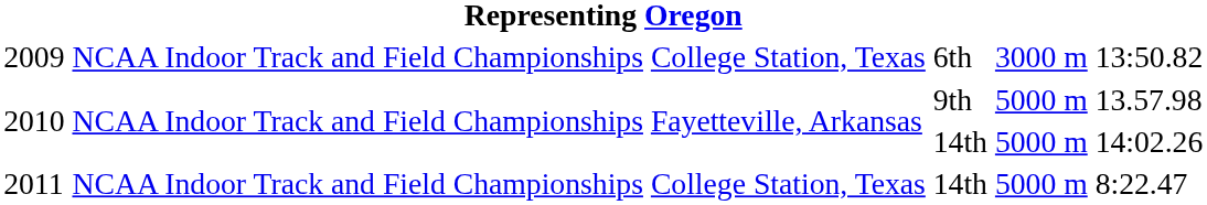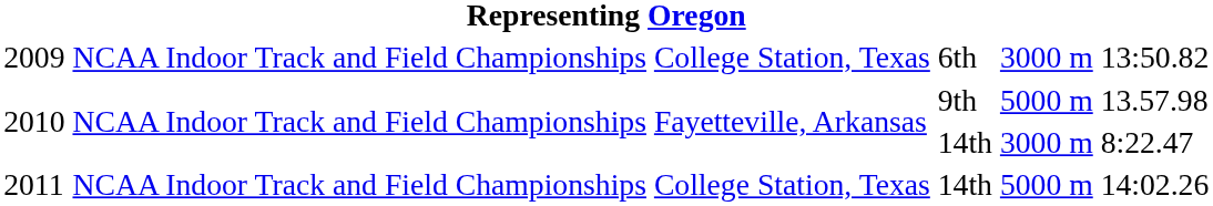 <table>
 <tr>
 <th colspan=6>Representing <a href='#'>Oregon</a></th>
 </tr>
 <tr>
 <td>2009</td>
 <td><a href='#'>NCAA Indoor Track and Field Championships</a></td>
 <td><a href='#'>College Station, Texas</a></td>
 <td>6th</td>
 <td><a href='#'>3000 m</a></td>
 <td>13:50.82</td>
 </tr>
 <tr>
 <td rowspan=2>2010</td>
 <td rowspan=2><a href='#'>NCAA Indoor Track and Field Championships</a></td>
 <td rowspan=2><a href='#'>Fayetteville, Arkansas</a></td>
 <td>9th</td>
 <td><a href='#'>5000 m</a></td>
 <td>13.57.98</td>
 </tr>
 <tr>
 <td>14th</td>
-<td><a href='#'>5000 m</a></td>
-<td>14:02.26</td>
+<td><a href='#'>3000 m</a></td>
+<td>8:22.47</td>
 </tr>
 <tr>
 <td>2011</td>
 <td><a href='#'>NCAA Indoor Track and Field Championships</a></td>
 <td><a href='#'>College Station, Texas</a></td>
 <td>14th</td>
 <td><a href='#'>5000 m</a></td>
-<td>8:22.47</td>
+<td>14:02.26</td>
 </tr>
 </table>
